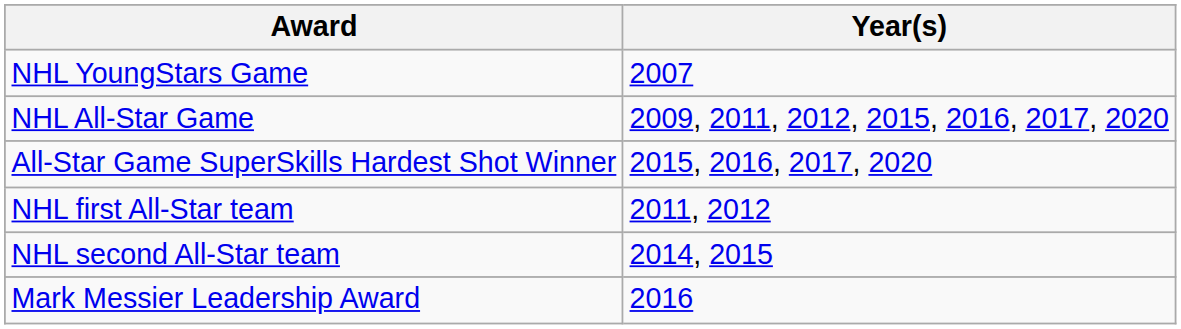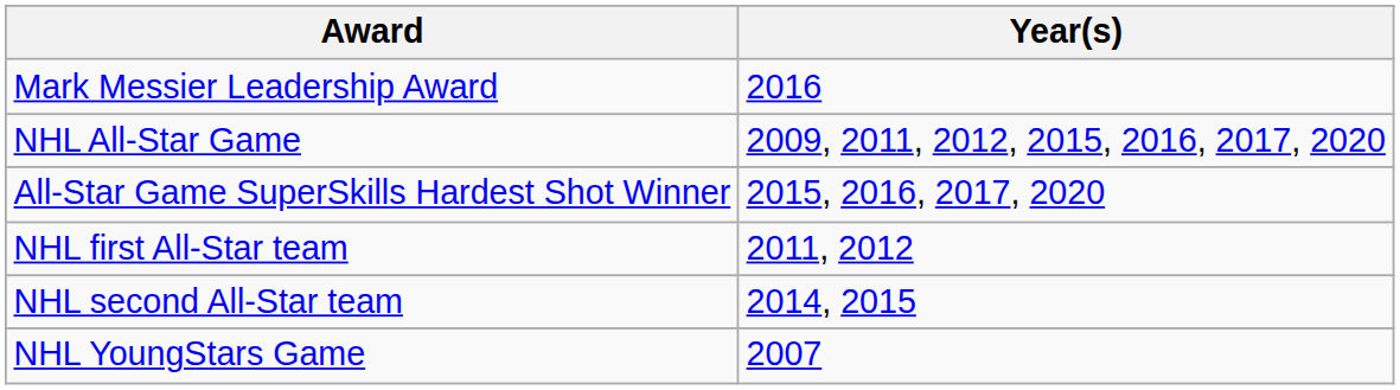 <table class="wikitable">
 <tr>
 <th>Award</th>
 <th>Year(s)</th>
 </tr>
 <tr>
-<td><a href='#'>NHL YoungStars Game</a></td>
-<td><a href='#'>2007</a></td>
+<td><a href='#'>Mark Messier Leadership Award</a></td>
+<td><a href='#'>2016</a></td>
 </tr>
 <tr>
 <td><a href='#'>NHL All-Star Game</a></td>
 <td><a href='#'>2009</a>, <a href='#'>2011</a>, <a href='#'>2012</a>, <a href='#'>2015</a>, <a href='#'>2016</a>, <a href='#'>2017</a>, <a href='#'>2020</a></td>
 </tr>
 <tr>
 <td><a href='#'>All-Star Game SuperSkills Hardest Shot Winner</a></td>
 <td><a href='#'>2015</a>, <a href='#'>2016</a>, <a href='#'>2017</a>, <a href='#'>2020</a></td>
 </tr>
 <tr>
 <td><a href='#'>NHL first All-Star team</a></td>
 <td><a href='#'>2011</a>, <a href='#'>2012</a></td>
 </tr>
 <tr>
 <td><a href='#'>NHL second All-Star team</a></td>
 <td><a href='#'>2014</a>, <a href='#'>2015</a></td>
 </tr>
 <tr>
-<td><a href='#'>Mark Messier Leadership Award</a></td>
-<td><a href='#'>2016</a></td>
+<td><a href='#'>NHL YoungStars Game</a></td>
+<td><a href='#'>2007</a></td>
 </tr>
 </table>
